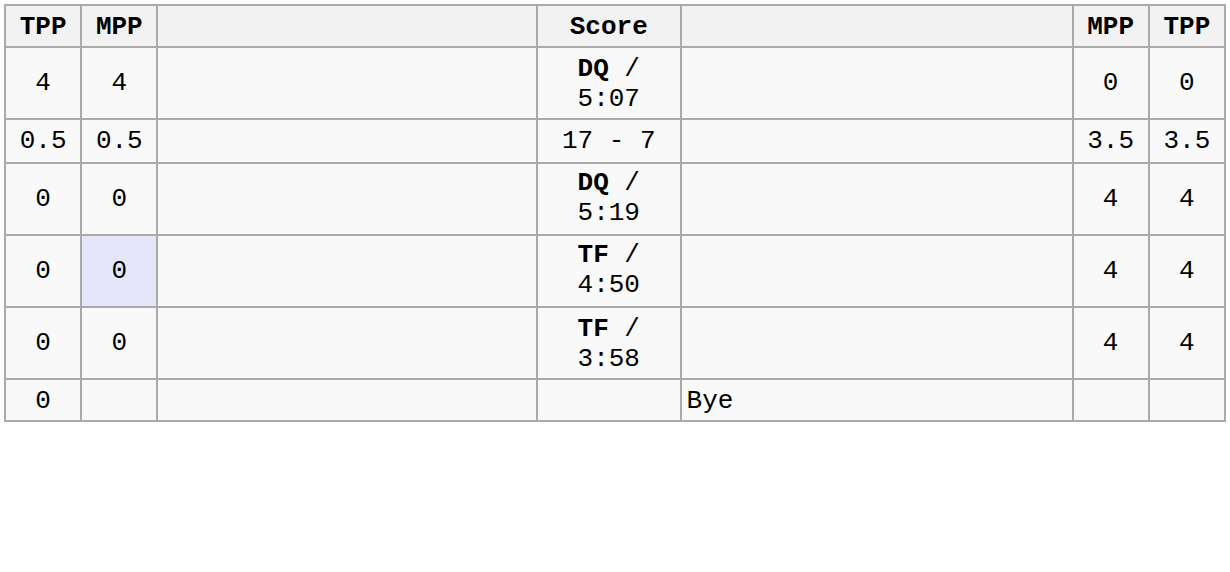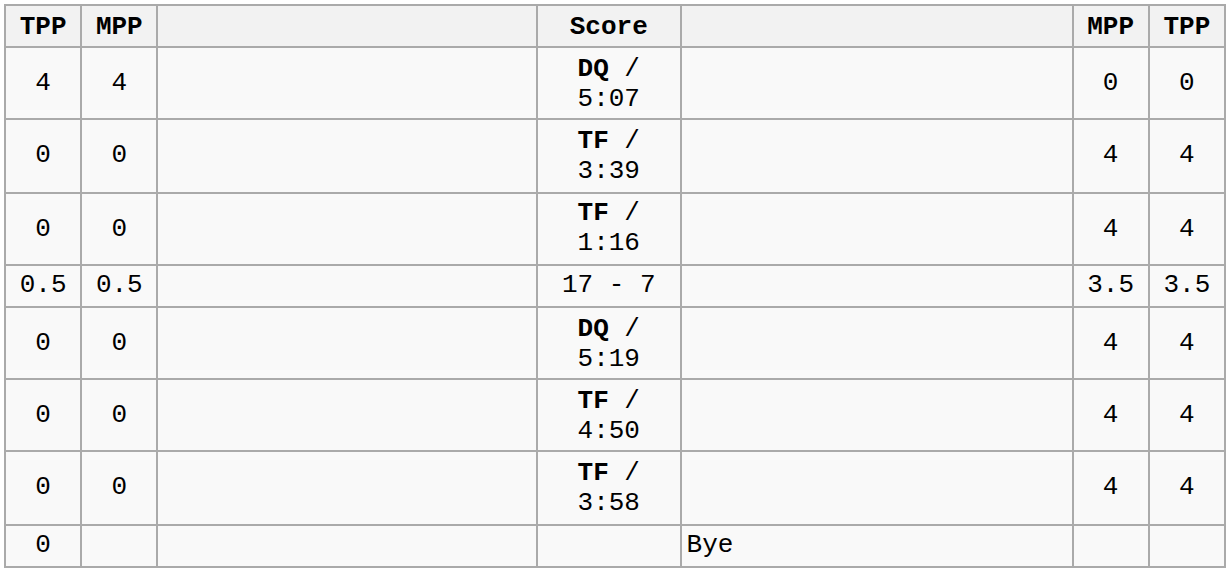 <table class="wikitable" style="text-align: center;" |>
 <tr>
 <th width="35">TPP</th>
 <th width="35">MPP</th>
 <th width="250"></th>
 <th width="75">Score</th>
 <th width="250"></th>
 <th width="35">MPP</th>
 <th width="35">TPP</th>
 </tr>
 <tr>
 <td>4</td>
 <td>4</td>
 <td style="text-align:left;"></td>
 <td><strong>DQ</strong> / 5:07</td>
 <td style="text-align:left;"><strong></strong></td>
 <td>0</td>
 <td>0</td>
+</tr>
+<tr>
+<td>0</td>
+<td>0</td>
+<td style="text-align:left;"><strong></strong></td>
+<td><strong>TF</strong> / 3:39</td>
+<td style="text-align:left;"></td>
+<td>4</td>
+<td>4</td>
+</tr>
+<tr>
+<td>0</td>
+<td>0</td>
+<td style="text-align:left;"><strong></strong></td>
+<td><strong>TF</strong> / 1:16</td>
+<td style="text-align:left;"></td>
+<td>4</td>
+<td>4</td>
 </tr>
 <tr>
 <td>0.5</td>
 <td>0.5</td>
 <td style="text-align:left;"><strong></strong></td>
 <td>17 - 7</td>
 <td style="text-align:left;"></td>
 <td>3.5</td>
 <td>3.5</td>
 </tr>
 <tr>
 <td>0</td>
 <td>0</td>
 <td style="text-align:left;"><strong></strong></td>
 <td><strong>DQ</strong> / 5:19</td>
 <td style="text-align:left;"></td>
 <td>4</td>
 <td>4</td>
 </tr>
 <tr>
 <td>0</td>
-<td style="background: lavender;">0</td>
+<td>0</td>
 <td style="text-align:left;"><strong></strong></td>
 <td><strong>TF</strong> / 4:50</td>
 <td style="text-align:left;"></td>
 <td>4</td>
 <td>4</td>
 </tr>
 <tr>
 <td>0</td>
 <td>0</td>
 <td style="text-align:left;"><strong></strong></td>
 <td><strong>TF</strong> / 3:58</td>
 <td style="text-align:left;"></td>
 <td>4</td>
 <td>4</td>
 </tr>
 <tr>
 <td>0</td>
 <td></td>
 <td style="text-align:left;"><strong></strong></td>
 <td></td>
 <td style="text-align:left;">Bye</td>
 <td></td>
 <td></td>
 </tr>
 </table>
